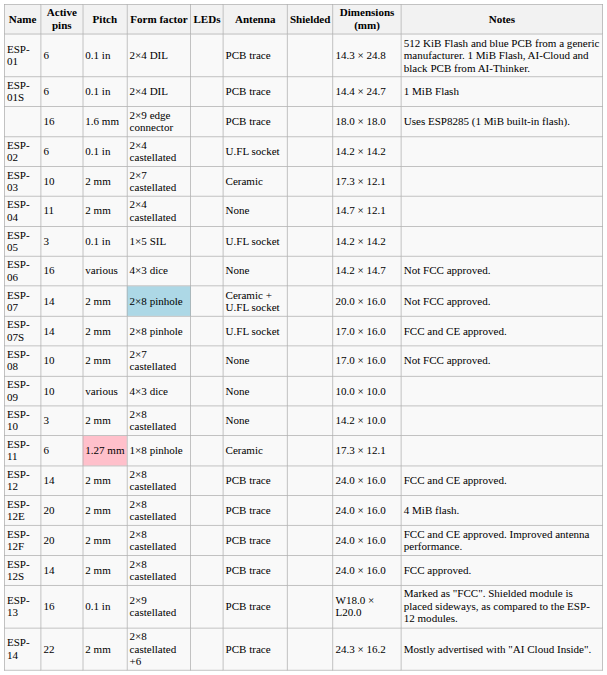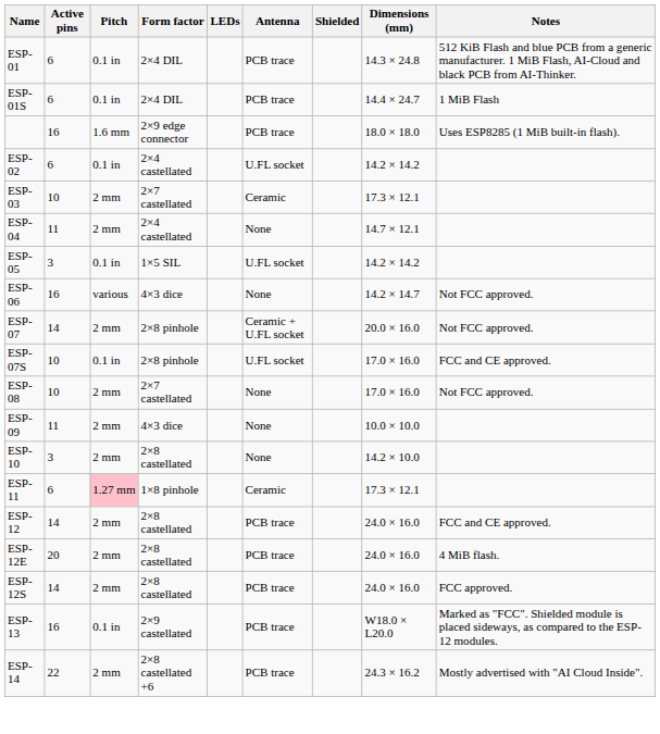 <table class="wikitable sortable">
 <tr>
 <th>Name</th>
 <th>Active pins</th>
 <th>Pitch</th>
 <th>Form factor</th>
 <th>LEDs</th>
 <th>Antenna</th>
 <th>Shielded</th>
 <th>Dimensions (mm)</th>
 <th>Notes</th>
 </tr>
 <tr>
 <td>ESP-01</td>
 <td>6</td>
 <td>0.1 in</td>
 <td>2×4 DIL</td>
 <td></td>
 <td>PCB trace</td>
 <td></td>
 <td>14.3 × 24.8</td>
 <td>512 KiB Flash and blue PCB from a generic manufacturer. 1 MiB Flash, AI-Cloud and black PCB from AI-Thinker.</td>
 </tr>
 <tr>
 <td>ESP-01S</td>
 <td>6</td>
 <td>0.1 in</td>
 <td>2×4 DIL</td>
 <td></td>
 <td>PCB trace</td>
 <td></td>
 <td>14.4 × 24.7</td>
 <td>1 MiB Flash</td>
 </tr>
 <tr>
 <td></td>
 <td>16</td>
 <td>1.6 mm</td>
 <td>2×9 edge connector</td>
 <td></td>
 <td>PCB trace</td>
 <td></td>
 <td>18.0 × 18.0</td>
 <td>Uses ESP8285 (1 MiB built-in flash).</td>
 </tr>
 <tr>
 <td>ESP-02</td>
 <td>6</td>
 <td>0.1 in</td>
 <td>2×4 castellated</td>
 <td></td>
 <td>U.FL socket</td>
 <td></td>
 <td>14.2 × 14.2</td>
 <td></td>
 </tr>
 <tr>
 <td>ESP-03</td>
 <td>10</td>
 <td>2 mm</td>
 <td>2×7 castellated</td>
 <td></td>
 <td>Ceramic</td>
 <td></td>
 <td>17.3 × 12.1</td>
 <td></td>
 </tr>
 <tr>
 <td>ESP-04</td>
 <td>11</td>
 <td>2 mm</td>
 <td>2×4 castellated</td>
 <td></td>
 <td>None</td>
 <td></td>
 <td>14.7 × 12.1</td>
 <td></td>
 </tr>
 <tr>
 <td>ESP-05</td>
 <td>3</td>
 <td>0.1 in</td>
 <td>1×5 SIL</td>
 <td></td>
 <td>U.FL socket</td>
 <td></td>
 <td>14.2 × 14.2</td>
 <td></td>
 </tr>
 <tr>
 <td>ESP-06</td>
 <td>16</td>
 <td>various</td>
 <td>4×3 dice</td>
 <td></td>
 <td>None</td>
 <td></td>
 <td>14.2 × 14.7</td>
 <td>Not FCC approved.</td>
 </tr>
 <tr>
 <td>ESP-07</td>
 <td>14</td>
 <td>2 mm</td>
-<td style="background: lightblue;">2×8 pinhole</td>
+<td>2×8 pinhole</td>
 <td></td>
 <td>Ceramic + U.FL socket</td>
 <td></td>
 <td>20.0 × 16.0</td>
 <td>Not FCC approved.</td>
 </tr>
 <tr>
 <td>ESP-07S</td>
-<td>14</td>
-<td>2 mm</td>
+<td>10</td>
+<td>0.1 in</td>
 <td>2×8 pinhole</td>
 <td></td>
 <td>U.FL socket</td>
 <td></td>
 <td>17.0 × 16.0</td>
 <td>FCC and CE approved.</td>
 </tr>
 <tr>
 <td>ESP-08</td>
 <td>10</td>
 <td>2 mm</td>
 <td>2×7 castellated</td>
 <td></td>
 <td>None</td>
 <td></td>
 <td>17.0 × 16.0</td>
 <td>Not FCC approved.</td>
 </tr>
 <tr>
 <td>ESP-09</td>
-<td>10</td>
-<td>various</td>
+<td>11</td>
+<td>2 mm</td>
 <td>4×3 dice</td>
 <td></td>
 <td>None</td>
 <td></td>
 <td>10.0 × 10.0</td>
 <td></td>
 </tr>
 <tr>
 <td>ESP-10</td>
 <td>3</td>
 <td>2 mm</td>
 <td>2×8 castellated</td>
 <td></td>
 <td>None</td>
 <td></td>
 <td>14.2 × 10.0</td>
 <td></td>
 </tr>
 <tr>
 <td>ESP-11</td>
 <td>6</td>
 <td style="background: pink;">1.27 mm</td>
 <td>1×8 pinhole</td>
 <td></td>
 <td>Ceramic</td>
 <td></td>
 <td>17.3 × 12.1</td>
 <td></td>
 </tr>
 <tr>
 <td>ESP-12</td>
 <td>14</td>
 <td>2 mm</td>
 <td>2×8 castellated</td>
 <td></td>
 <td>PCB trace</td>
 <td></td>
 <td>24.0 × 16.0</td>
 <td>FCC and CE approved.</td>
 </tr>
 <tr>
 <td>ESP-12E</td>
 <td>20</td>
 <td>2 mm</td>
 <td>2×8 castellated</td>
 <td></td>
 <td>PCB trace</td>
 <td></td>
 <td>24.0 × 16.0</td>
 <td>4 MiB flash.</td>
 </tr>
 <tr>
-<td>ESP-12F</td>
-<td>20</td>
-<td>2 mm</td>
-<td>2×8 castellated</td>
-<td></td>
-<td>PCB trace</td>
-<td></td>
-<td>24.0 × 16.0</td>
-<td>FCC and CE approved. Improved antenna performance.</td>
-</tr>
-<tr>
 <td>ESP-12S</td>
 <td>14</td>
 <td>2 mm</td>
 <td>2×8 castellated</td>
 <td></td>
 <td>PCB trace</td>
 <td></td>
 <td>24.0 × 16.0</td>
 <td>FCC approved.</td>
 </tr>
 <tr>
 <td>ESP-13</td>
 <td>16</td>
 <td>0.1 in</td>
 <td>2×9 castellated</td>
 <td></td>
 <td>PCB trace</td>
 <td></td>
 <td>W18.0 × L20.0</td>
 <td>Marked as "FCC". Shielded module is placed sideways, as compared to the ESP-12 modules.</td>
 </tr>
 <tr>
 <td>ESP-14</td>
 <td>22</td>
 <td>2 mm</td>
 <td>2×8 castellated +6</td>
 <td></td>
 <td>PCB trace</td>
 <td></td>
 <td>24.3 × 16.2</td>
 <td>Mostly advertised with "AI Cloud Inside".</td>
 </tr>
 </table>
